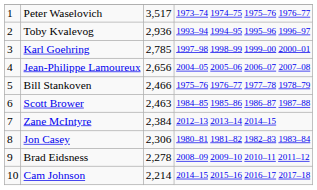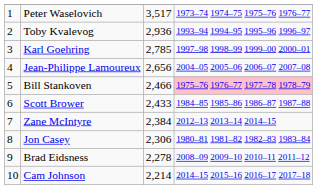 <table class="wikitable">
 <tr>
 </tr>
 <tr>
 <td>1</td>
 <td>Peter Waselovich</td>
 <td>3,517</td>
 <td style="font-size:80%;"><a href='#'>1973–74</a> <a href='#'>1974–75</a> <a href='#'>1975–76</a> <a href='#'>1976–77</a></td>
 </tr>
 <tr>
 <td>2</td>
 <td>Toby Kvalevog</td>
 <td>2,936</td>
 <td style="font-size:80%;"><a href='#'>1993–94</a> <a href='#'>1994–95</a> <a href='#'>1995–96</a> <a href='#'>1996–97</a></td>
 </tr>
 <tr>
 <td>3</td>
 <td><a href='#'>Karl Goehring</a></td>
 <td>2,785</td>
 <td style="font-size:80%;"><a href='#'>1997–98</a> <a href='#'>1998–99</a> <a href='#'>1999–00</a> <a href='#'>2000–01</a></td>
 </tr>
 <tr>
 <td>4</td>
 <td><a href='#'>Jean-Philippe Lamoureux</a></td>
 <td>2,656</td>
 <td style="font-size:80%;"><a href='#'>2004–05</a> <a href='#'>2005–06</a> <a href='#'>2006–07</a> <a href='#'>2007–08</a></td>
 </tr>
 <tr>
 <td>5</td>
 <td>Bill Stankoven</td>
 <td>2,466</td>
-<td style="font-size:80%;"><a href='#'>1975–76</a> <a href='#'>1976–77</a> <a href='#'>1977–78</a> <a href='#'>1978–79</a></td>
+<td style="background: pink; font-size:80%;"><a href='#'>1975–76</a> <a href='#'>1976–77</a> <a href='#'>1977–78</a> <a href='#'>1978–79</a></td>
 </tr>
 <tr>
 <td>6</td>
 <td><a href='#'>Scott Brower</a></td>
-<td>2,463</td>
+<td>2,433</td>
 <td style="font-size:80%;"><a href='#'>1984–85</a> <a href='#'>1985–86</a> <a href='#'>1986–87</a> <a href='#'>1987–88</a></td>
 </tr>
 <tr>
 <td>7</td>
 <td><a href='#'>Zane McIntyre</a></td>
 <td>2,384</td>
 <td style="font-size:80%;"><a href='#'>2012–13</a> <a href='#'>2013–14</a> <a href='#'>2014–15</a></td>
 </tr>
 <tr>
 <td>8</td>
 <td><a href='#'>Jon Casey</a></td>
 <td>2,306</td>
 <td style="font-size:80%;"><a href='#'>1980–81</a> <a href='#'>1981–82</a> <a href='#'>1982–83</a> <a href='#'>1983–84</a></td>
 </tr>
 <tr>
 <td>9</td>
 <td>Brad Eidsness</td>
 <td>2,278</td>
 <td style="font-size:80%;"><a href='#'>2008–09</a> <a href='#'>2009–10</a> <a href='#'>2010–11</a> <a href='#'>2011–12</a></td>
 </tr>
 <tr>
 <td>10</td>
 <td><a href='#'>Cam Johnson</a></td>
 <td>2,214</td>
 <td style="font-size:80%;"><a href='#'>2014–15</a> <a href='#'>2015–16</a> <a href='#'>2016–17</a> <a href='#'>2017–18</a></td>
 </tr>
 </table>
